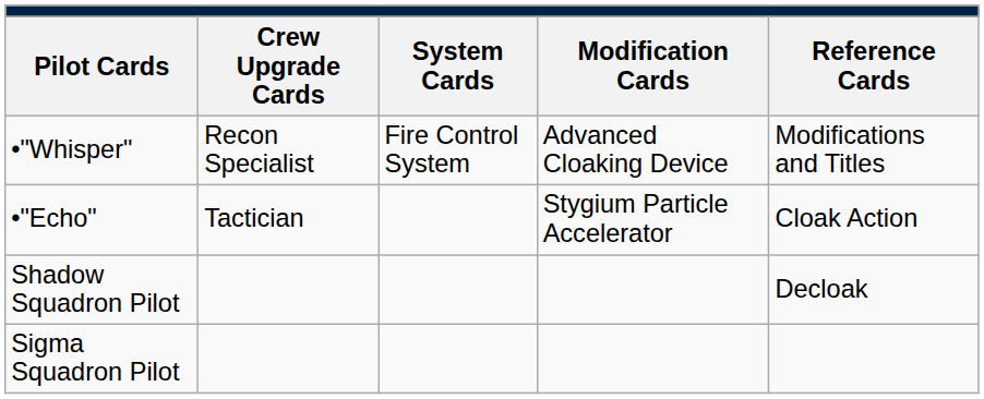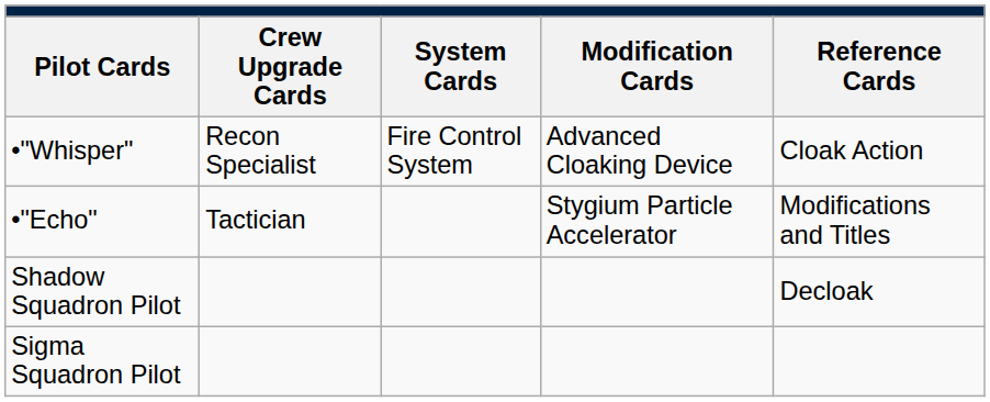 <table class="wikitable sortable">
 <tr style="background:#002244;">
 <td colspan="7"></td>
 </tr>
 <tr style="background:#f0f0f0;">
 <th>Pilot Cards</th>
 <th>Crew Upgrade Cards</th>
 <th>System Cards</th>
 <th>Modification Cards</th>
 <th>Reference Cards</th>
 </tr>
 <tr>
 <td>•"Whisper"</td>
 <td>Recon Specialist</td>
 <td>Fire Control System</td>
 <td>Advanced Cloaking Device</td>
-<td>Modifications and Titles</td>
+<td>Cloak Action</td>
 </tr>
 <tr>
 <td>•"Echo"</td>
 <td>Tactician</td>
 <td></td>
 <td>Stygium Particle Accelerator</td>
-<td>Cloak Action</td>
+<td>Modifications and Titles</td>
 </tr>
 <tr>
 <td>Shadow Squadron Pilot</td>
 <td></td>
 <td></td>
 <td></td>
 <td>Decloak</td>
 </tr>
 <tr>
 <td>Sigma Squadron Pilot</td>
 <td></td>
 <td></td>
 <td></td>
 <td></td>
 </tr>
 </table>
